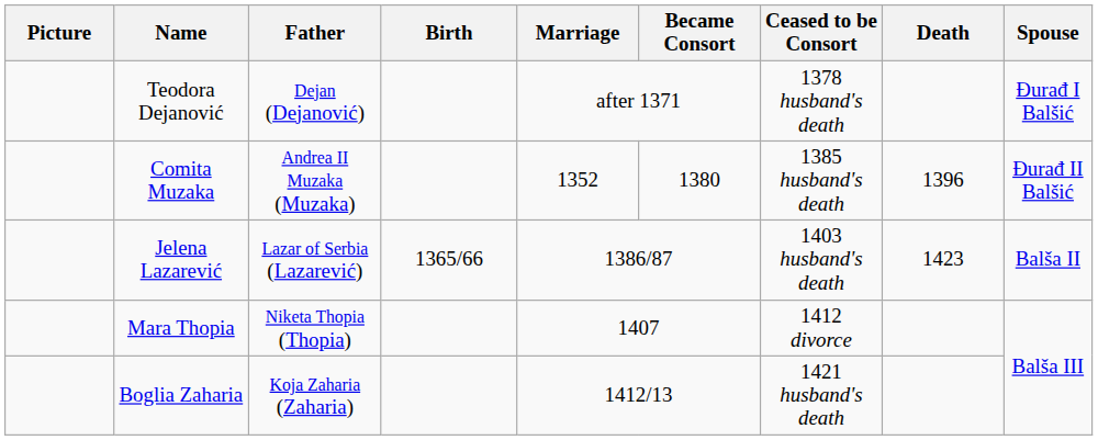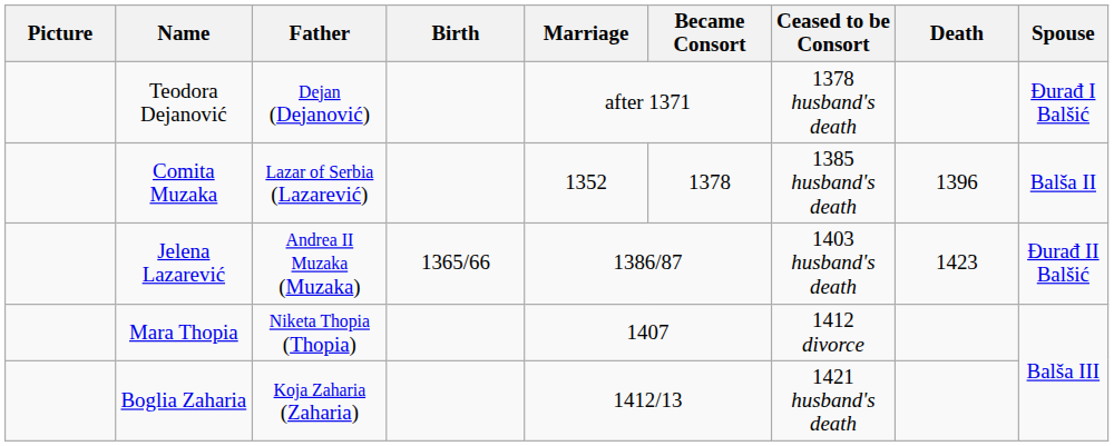 <table style="width:95%;" class="wikitable">
 <tr>
 <th style="width:8%;">Picture</th>
 <th style="width:10%;">Name</th>
 <th style="width:9%;">Father</th>
 <th style="width:10%;">Birth</th>
 <th style="width:9%;">Marriage</th>
 <th style="width:9%;">Became Consort</th>
 <th style="width:9%;">Ceased to be Consort</th>
 <th style="width:9%;">Death</th>
 <th style="width:6%;">Spouse</th>
 </tr>
 <tr>
 <td style="text-align:center;"></td>
 <td style="text-align:center;">Teodora Dejanović</td>
 <td style="text-align:center;"><small><a href='#'>Dejan</a></small><br>(<a href='#'>Dejanović</a>)</td>
 <td style="text-align:center;"></td>
 <td style="text-align:center;" colspan="2">after 1371</td>
 <td style="text-align:center;">1378<br><em>husband's death</em></td>
 <td style="text-align:center;"></td>
 <td style="text-align:center;"><a href='#'>Đurađ I Balšić</a></td>
 </tr>
 <tr>
 <td style="text-align:center;"></td>
 <td style="text-align:center;"><a href='#'>Comita Muzaka</a></td>
-<td style="text-align:center;"><small><a href='#'>Andrea II Muzaka</a></small><br>(<a href='#'>Muzaka</a>)</td>
+<td style="text-align:center;"><small><a href='#'>Lazar of Serbia</a></small><br>(<a href='#'>Lazarević</a>)</td>
 <td style="text-align:center;"></td>
 <td style="text-align:center;">1352</td>
-<td style="text-align:center;">1380</td>
+<td style="text-align:center;">1378</td>
 <td style="text-align:center;">1385<br><em>husband's death</em></td>
 <td style="text-align:center;">1396</td>
-<td style="text-align:center;"><a href='#'>Đurađ II Balšić</a></td>
+<td style="text-align:center;"><a href='#'>Balša II</a></td>
 </tr>
 <tr>
 <td style="text-align:center;"></td>
 <td style="text-align:center;"><a href='#'>Jelena Lazarević</a></td>
-<td style="text-align:center;"><small><a href='#'>Lazar of Serbia</a></small><br>(<a href='#'>Lazarević</a>)</td>
+<td style="text-align:center;"><small><a href='#'>Andrea II Muzaka</a></small><br>(<a href='#'>Muzaka</a>)</td>
 <td style="text-align:center;">1365/66</td>
 <td style="text-align:center;" colspan="2">1386/87</td>
 <td style="text-align:center;">1403<br><em>husband's death</em></td>
 <td style="text-align:center;">1423</td>
-<td style="text-align:center;"><a href='#'>Balša II</a></td>
+<td style="text-align:center;"><a href='#'>Đurađ II Balšić</a></td>
 </tr>
 <tr>
 <td style="text-align:center;"></td>
 <td style="text-align:center;"><a href='#'>Mara Thopia</a></td>
 <td style="text-align:center;"><small><a href='#'>Niketa Thopia</a></small><br>(<a href='#'>Thopia</a>)</td>
 <td style="text-align:center;"></td>
 <td style="text-align:center;" colspan="2">1407</td>
 <td style="text-align:center;">1412<br><em>divorce</em></td>
 <td style="text-align:center;"></td>
 <td style="text-align:center;" rowspan="2"><a href='#'>Balša III</a></td>
 </tr>
 <tr>
 <td style="text-align:center;"></td>
 <td style="text-align:center;"><a href='#'>Boglia Zaharia</a></td>
 <td style="text-align:center;"><small><a href='#'>Koja Zaharia</a></small><br>(<a href='#'>Zaharia</a>)</td>
 <td style="text-align:center;"></td>
 <td style="text-align:center;" colspan="2">1412/13</td>
 <td style="text-align:center;">1421<br><em>husband's death</em></td>
 <td style="text-align:center;"></td>
 </tr>
 </table>
